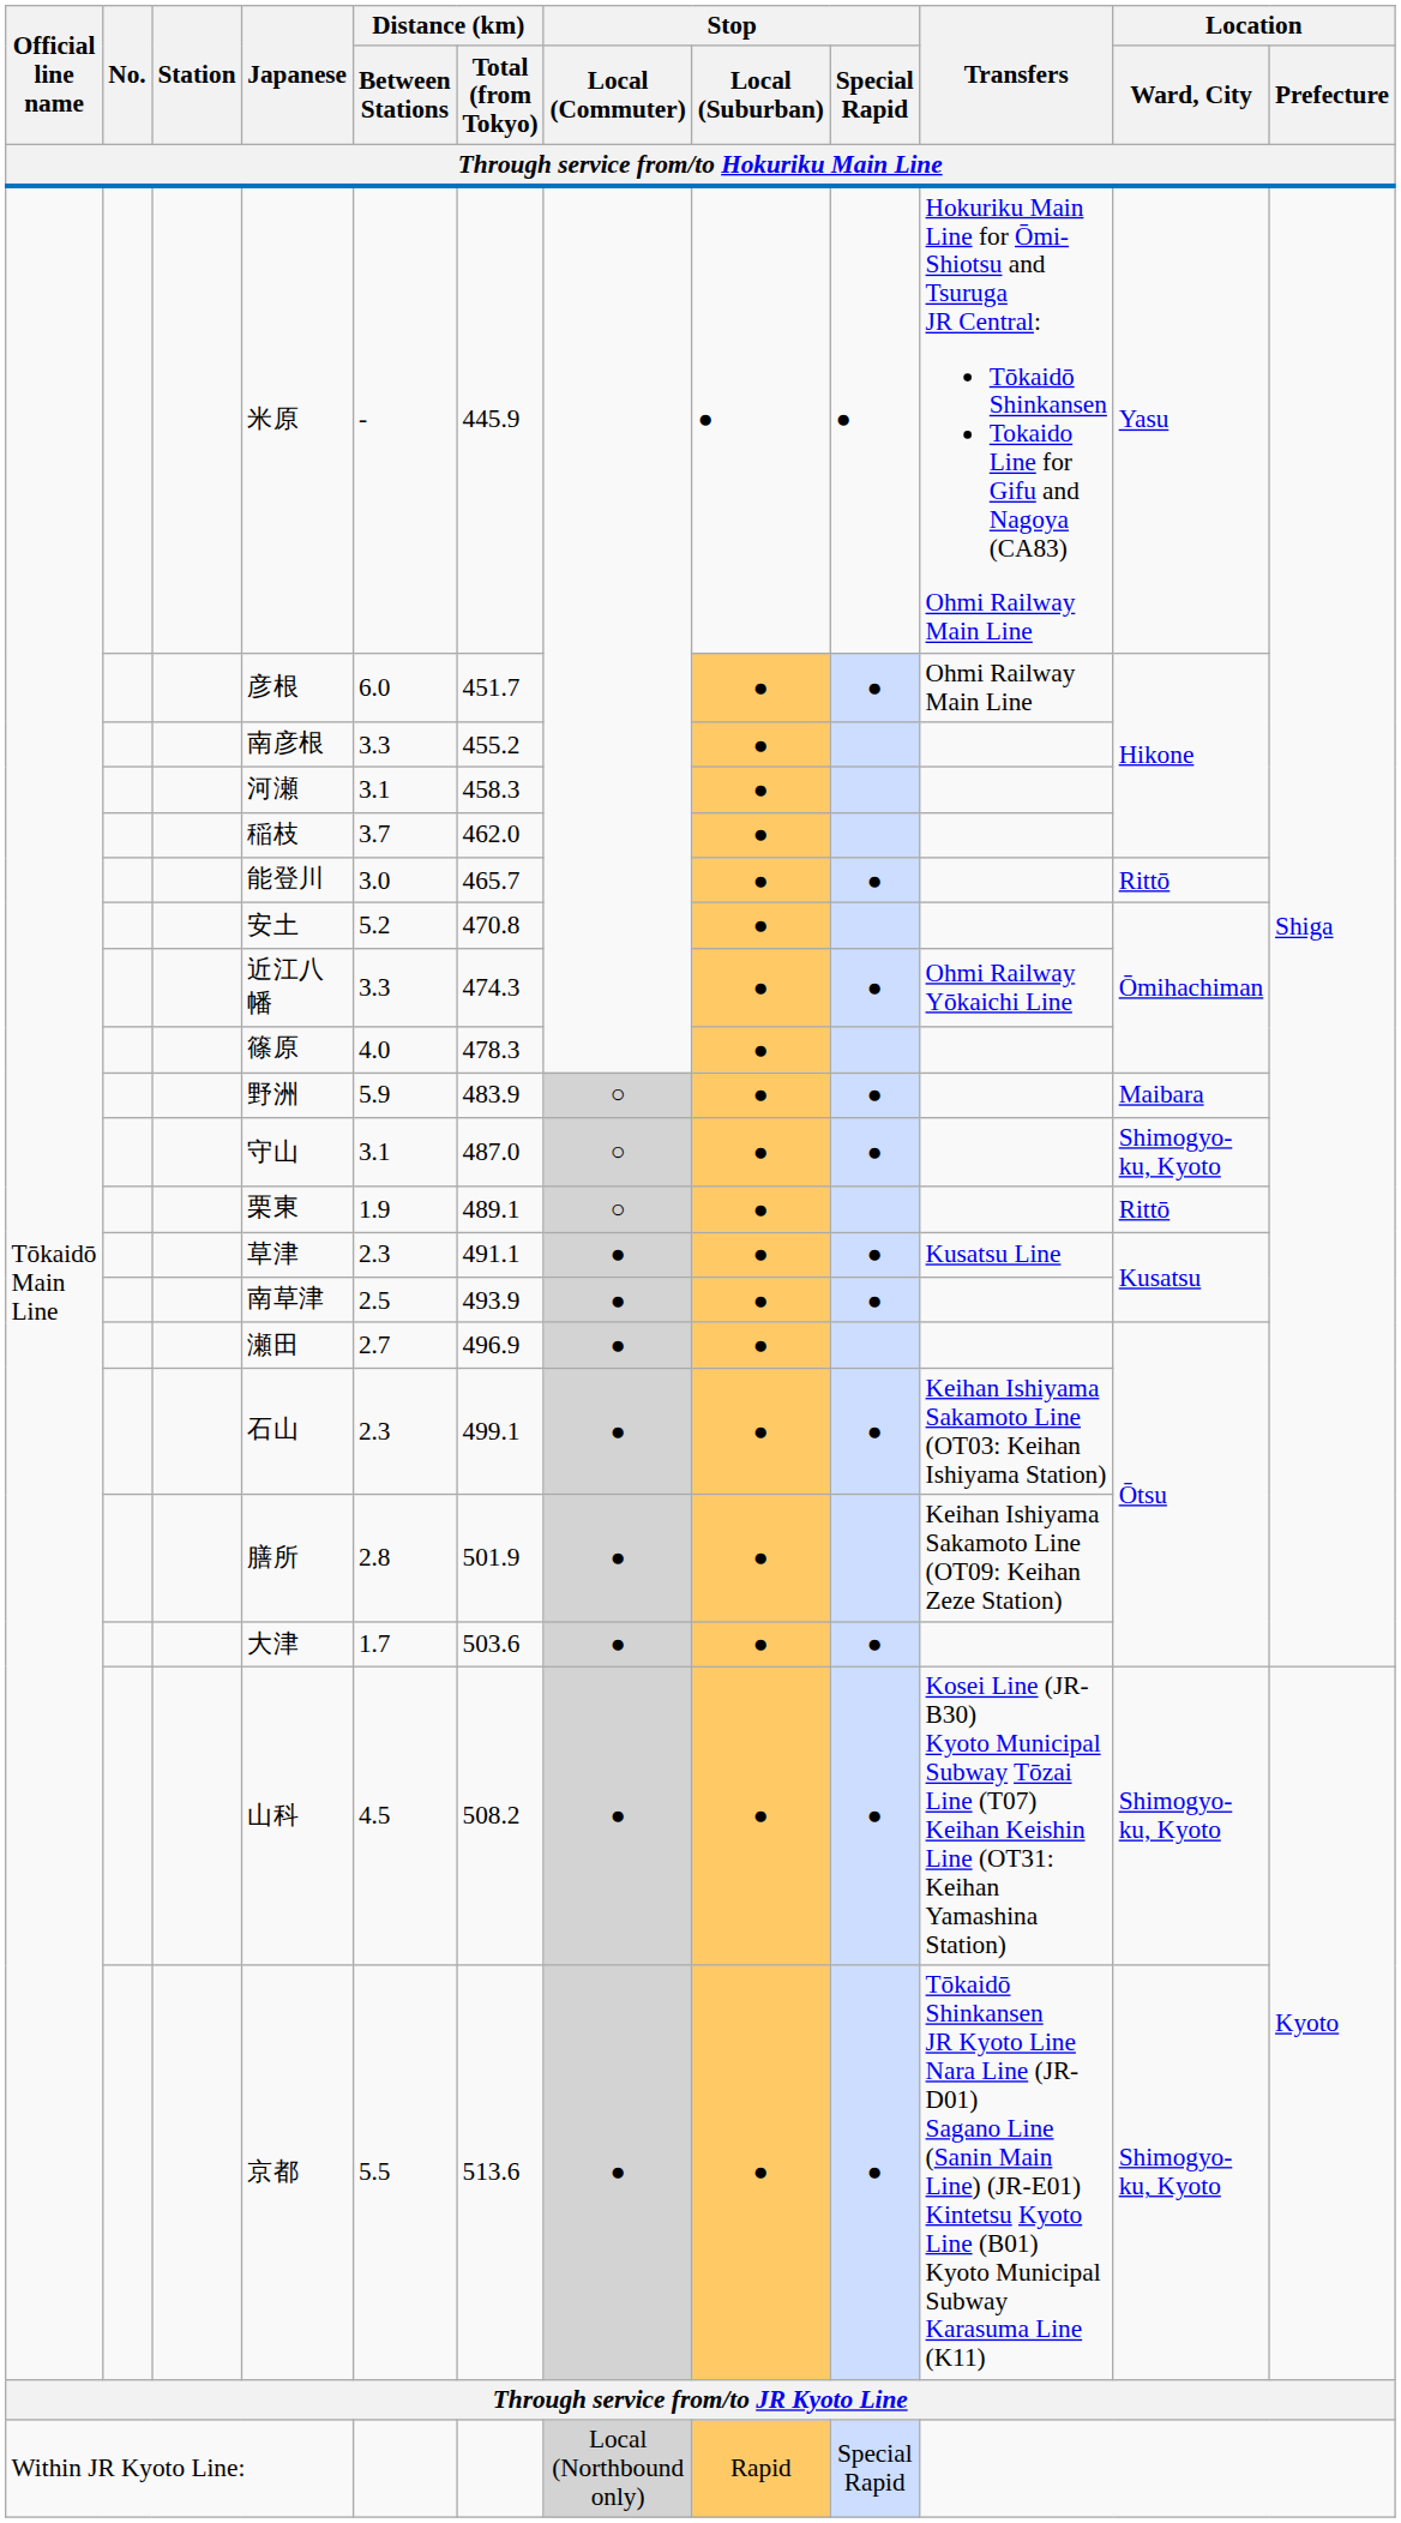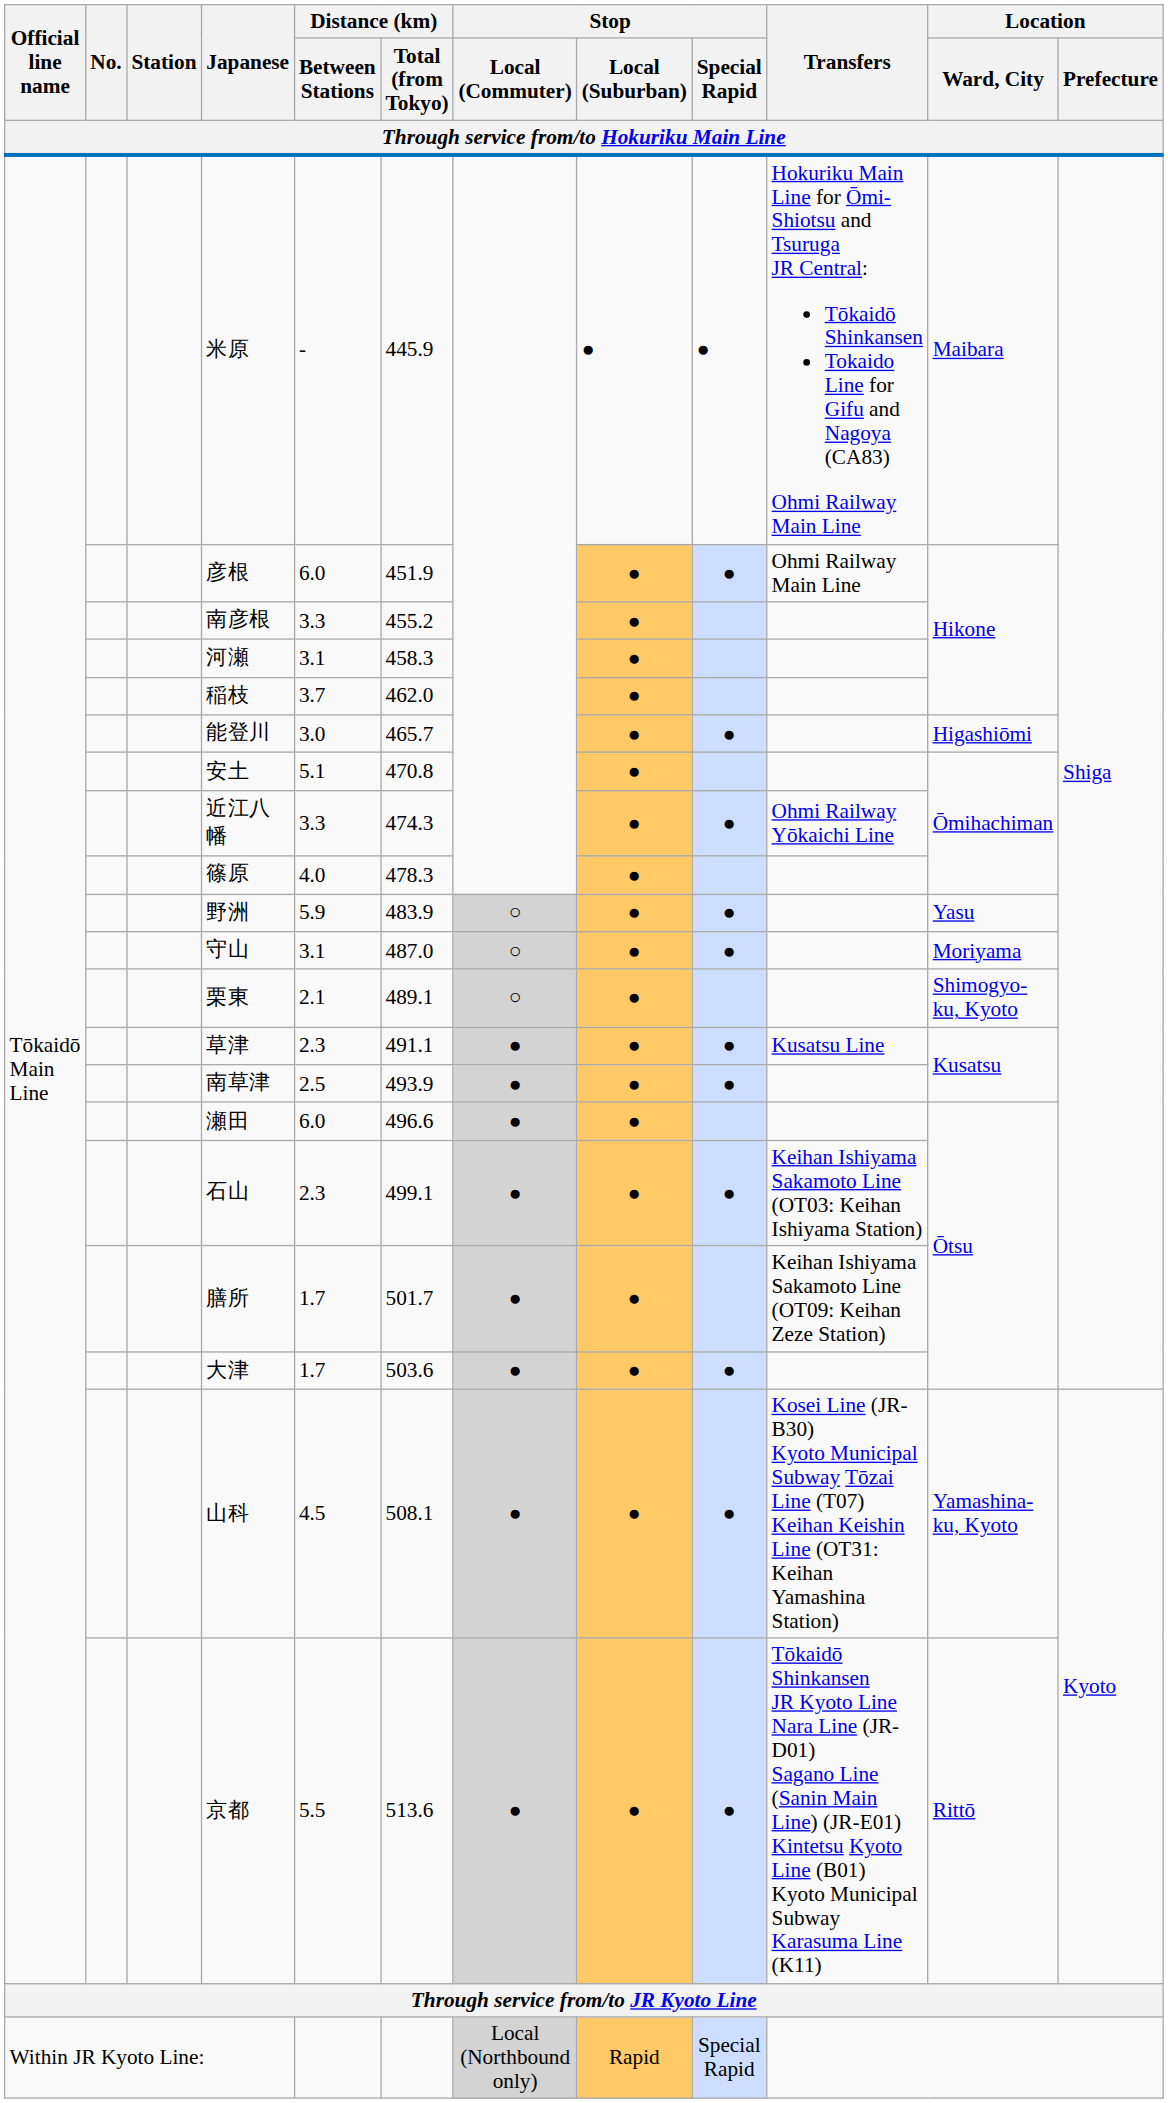 <table class=wikitable>
 <tr>
 <th rowspan="2">Official line name</th>
 <th rowspan=2>No.</th>
 <th rowspan=2>Station</th>
 <th rowspan=2>Japanese</th>
 <th colspan="2">Distance (km)</th>
 <th colspan="3">Stop</th>
 <th rowspan=2>Transfers</th>
 <th colspan=2>Location</th>
 </tr>
 <tr>
 <th>Between Stations</th>
 <th>Total<br>(from Tokyo)</th>
 <th>Local<br>(Commuter)</th>
 <th>Local<br>(Suburban)</th>
 <th>Special Rapid</th>
 <th>Ward, City</th>
 <th>Prefecture</th>
 </tr>
 <tr>
 <th colspan="12" style="border-bottom:solid 3px #0072bc;"><em>Through service from/to <a href='#'>Hokuriku Main Line</a></em></th>
 </tr>
 <tr>
 <td rowspan="20">Tōkaidō Main Line</td>
 <td></td>
 <td></td>
 <td>米原</td>
 <td>-</td>
 <td>445.9</td>
 <td rowspan="9"></td>
 <td>●</td>
 <td>●</td>
 <td> <a href='#'>Hokuriku Main Line</a> for <a href='#'>Ōmi-Shiotsu</a> and <a href='#'>Tsuruga</a><br><a href='#'>JR Central</a>:<ul><li> <a href='#'>Tōkaidō Shinkansen</a></li><li> <a href='#'>Tokaido Line</a> for <a href='#'>Gifu</a> and <a href='#'>Nagoya</a> (CA83)</li></ul> <a href='#'>Ohmi Railway Main Line</a></td>
-<td><a href='#'>Yasu</a></td>
+<td><a href='#'>Maibara</a></td>
 <td rowspan="18"><a href='#'>Shiga</a></td>
 </tr>
 <tr>
 <td></td>
 <td></td>
 <td>彦根</td>
 <td>6.0</td>
-<td>451.7</td>
+<td>451.9</td>
 <td style="background-color:#ffc966;" align="center">●</td>
 <td style="background-color:#cdf;" align="center">●</td>
 <td> Ohmi Railway Main Line</td>
 <td rowspan="4"><a href='#'>Hikone</a></td>
 </tr>
 <tr>
 <td></td>
 <td></td>
 <td>南彦根</td>
 <td>3.3</td>
 <td>455.2</td>
 <td style="background-color:#ffc966;" align="center">●</td>
 <td style="background-color:#cdf;" align="center"></td>
 <td></td>
 </tr>
 <tr>
 <td></td>
 <td></td>
 <td>河瀬</td>
 <td>3.1</td>
 <td>458.3</td>
 <td style="background-color:#ffc966;" align="center">●</td>
 <td style="background-color:#cdf;" align="center"></td>
 <td></td>
 </tr>
 <tr>
 <td></td>
 <td></td>
 <td>稲枝</td>
 <td>3.7</td>
 <td>462.0</td>
 <td style="background-color:#ffc966;" align="center">●</td>
 <td style="background-color:#cdf;" align="center"></td>
 <td></td>
 </tr>
 <tr>
 <td></td>
 <td></td>
 <td>能登川</td>
 <td>3.0</td>
 <td>465.7</td>
 <td style="background-color:#ffc966;" align="center">●</td>
 <td style="background-color:#cdf;" align="center">●</td>
 <td></td>
-<td><a href='#'>Rittō</a></td>
+<td><a href='#'>Higashiōmi</a></td>
 </tr>
 <tr>
 <td></td>
 <td></td>
 <td>安土</td>
-<td>5.2</td>
+<td>5.1</td>
 <td>470.8</td>
 <td style="background-color:#ffc966;" align="center">●</td>
 <td style="background-color:#cdf;" align="center"></td>
 <td></td>
 <td rowspan="3"><a href='#'>Ōmihachiman</a></td>
 </tr>
 <tr>
 <td></td>
 <td></td>
 <td>近江八幡</td>
 <td>3.3</td>
 <td>474.3</td>
 <td style="background-color:#ffc966;" align="center">●</td>
 <td style="background-color:#cdf;" align="center">●</td>
 <td> <a href='#'>Ohmi Railway Yōkaichi Line</a></td>
 </tr>
 <tr>
 <td></td>
 <td></td>
 <td>篠原</td>
 <td>4.0</td>
 <td>478.3</td>
 <td style="background-color:#ffc966;" align="center">●</td>
 <td style="background-color:#cdf;" align="center"></td>
 <td></td>
 </tr>
 <tr>
 <td></td>
 <td></td>
 <td>野洲</td>
 <td>5.9</td>
 <td>483.9</td>
 <td style="background-color:#d3d3d3;" align="center">○</td>
 <td style="background-color:#ffc966;" align="center">●</td>
 <td style="background-color:#cdf;" align="center">●</td>
 <td></td>
-<td><a href='#'>Maibara</a></td>
+<td><a href='#'>Yasu</a></td>
 </tr>
 <tr>
 <td></td>
 <td></td>
 <td>守山</td>
 <td>3.1</td>
 <td>487.0</td>
 <td style="background-color:#d3d3d3;" align="center">○</td>
 <td style="background-color:#ffc966;" align="center">●</td>
 <td style="background-color:#cdf;" align="center">●</td>
 <td></td>
-<td><a href='#'>Shimogyo-ku, Kyoto</a></td>
+<td><a href='#'>Moriyama</a></td>
 </tr>
 <tr>
 <td></td>
 <td></td>
 <td>栗東</td>
-<td>1.9</td>
+<td>2.1</td>
 <td>489.1</td>
 <td style="background-color:#d3d3d3;" align="center">○</td>
 <td style="background-color:#ffc966;" align="center">●</td>
 <td style="background-color:#cdf;" align="center"></td>
 <td></td>
-<td><a href='#'>Rittō</a></td>
+<td><a href='#'>Shimogyo-ku, Kyoto</a></td>
 </tr>
 <tr>
 <td></td>
 <td></td>
 <td>草津</td>
 <td>2.3</td>
 <td>491.1</td>
 <td style="background-color:#d3d3d3;" align="center">●</td>
 <td style="background-color:#ffc966;" align="center">●</td>
 <td style="background-color:#cdf;" align="center">●</td>
 <td> <a href='#'>Kusatsu Line</a></td>
 <td rowspan="2"><a href='#'>Kusatsu</a></td>
 </tr>
 <tr>
 <td></td>
 <td></td>
 <td>南草津</td>
 <td>2.5</td>
 <td>493.9</td>
 <td style="background-color:#d3d3d3;" align="center">●</td>
 <td style="background-color:#ffc966;" align="center">●</td>
 <td style="background-color:#cdf;" align="center">●</td>
 <td></td>
 </tr>
 <tr>
 <td></td>
 <td></td>
 <td>瀬田</td>
-<td>2.7</td>
-<td>496.9</td>
+<td>6.0</td>
+<td>496.6</td>
 <td style="background-color:#d3d3d3;" align="center">●</td>
 <td style="background-color:#ffc966;" align="center">●</td>
 <td style="background-color:#cdf;" align="center"></td>
 <td></td>
 <td rowspan="4"><a href='#'>Ōtsu</a></td>
 </tr>
 <tr>
 <td></td>
 <td></td>
 <td>石山</td>
 <td>2.3</td>
 <td>499.1</td>
 <td style="background-color:#d3d3d3;" align="center">●</td>
 <td style="background-color:#ffc966;" align="center">●</td>
 <td style="background-color:#cdf;" align="center">●</td>
 <td> <a href='#'>Keihan Ishiyama Sakamoto Line</a> (OT03: Keihan Ishiyama Station)</td>
 </tr>
 <tr>
 <td></td>
 <td></td>
 <td>膳所</td>
-<td>2.8</td>
-<td>501.9</td>
+<td>1.7</td>
+<td>501.7</td>
 <td style="background-color:#d3d3d3;" align="center">●</td>
 <td style="background-color:#ffc966;" align="center">●</td>
 <td style="background-color:#cdf;" align="center"></td>
 <td> Keihan Ishiyama Sakamoto Line (OT09: Keihan Zeze Station)</td>
 </tr>
 <tr>
 <td></td>
 <td></td>
 <td>大津</td>
 <td>1.7</td>
 <td>503.6</td>
 <td style="background-color:#d3d3d3;" align="center">●</td>
 <td style="background-color:#ffc966;" align="center">●</td>
 <td style="background-color:#cdf;" align="center">●</td>
 <td></td>
 </tr>
 <tr>
 <td></td>
 <td></td>
 <td>山科</td>
 <td>4.5</td>
-<td>508.2</td>
+<td>508.1</td>
 <td style="background-color:#d3d3d3;" align="center">●</td>
 <td style="background-color:#ffc966;" align="center">●</td>
 <td style="background-color:#cdf;" align="center">●</td>
 <td> <a href='#'>Kosei Line</a> (JR-B30)<br> <a href='#'>Kyoto Municipal Subway</a> <a href='#'>Tōzai Line</a> (T07)<br> <a href='#'>Keihan Keishin Line</a> (OT31: Keihan Yamashina Station)</td>
-<td><a href='#'>Shimogyo-ku, Kyoto</a></td>
+<td><a href='#'>Yamashina-ku, Kyoto</a></td>
 <td rowspan="2"><a href='#'>Kyoto</a></td>
 </tr>
 <tr>
 <td></td>
 <td></td>
 <td>京都</td>
 <td>5.5</td>
 <td>513.6</td>
 <td style="background-color:#d3d3d3;" align="center">●</td>
 <td style="background-color:#ffc966;" align="center">●</td>
 <td style="background-color:#cdf;" align="center">●</td>
 <td> <a href='#'>Tōkaidō Shinkansen</a><br> <a href='#'>JR Kyoto Line</a><br> <a href='#'>Nara Line</a> (JR-D01)<br> <a href='#'>Sagano Line</a> (<a href='#'>Sanin Main Line</a>) (JR-E01)<br> <a href='#'>Kintetsu</a> <a href='#'>Kyoto Line</a> (B01)<br> Kyoto Municipal Subway <a href='#'>Karasuma Line</a> (K11)</td>
-<td><a href='#'>Shimogyo-ku, Kyoto</a></td>
+<td><a href='#'>Rittō</a></td>
 </tr>
 <tr>
 <th colspan="12"><em>Through service from/to <a href='#'>JR Kyoto Line</a></em></th>
 </tr>
 <tr>
 <td colspan="4">Within JR Kyoto Line:</td>
 <td></td>
 <td></td>
 <td style="background-color:#d3d3d3;" align="center">Local<br>(Northbound only)</td>
 <td style="background-color:#ffc966;" align="center">Rapid</td>
 <td style="background-color:#cdf;" align="center">Special Rapid</td>
 <td colspan="3"></td>
 </tr>
 </table>
